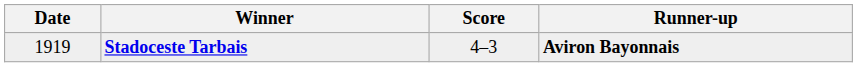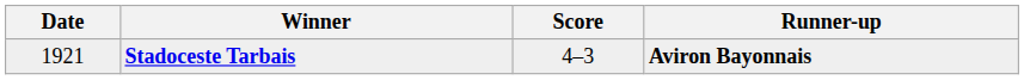 <table class="wikitable" width="60%">
 <tr>
 <th>Date</th>
 <th>Winner</th>
 <th>Score</th>
 <th>Runner-up</th>
 </tr>
 <tr bgcolor="#efefef">
-<td align=center>1919</td>
+<td align=center>1921</td>
 <td><strong><a href='#'>Stadoceste Tarbais</a></strong></td>
 <td align=center>4–3</td>
 <td><strong>Aviron Bayonnais</strong></td>
 </tr>
 </table>
